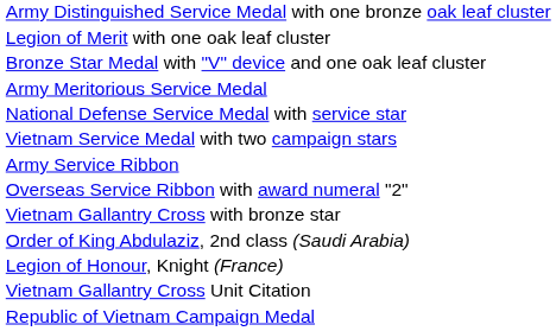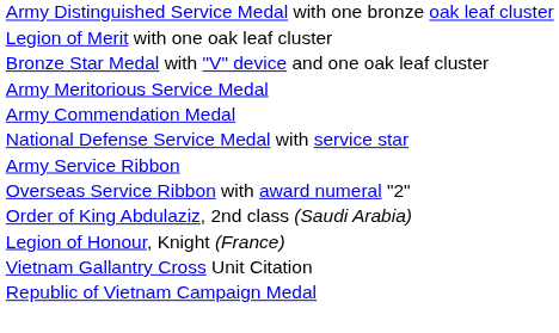 <table>
 <tr>
 <td></td>
 <td><a href='#'>Army Distinguished Service Medal</a> with one bronze <a href='#'>oak leaf cluster</a></td>
 </tr>
 <tr>
 <td></td>
 <td><a href='#'>Legion of Merit</a> with one oak leaf cluster</td>
 </tr>
 <tr>
 <td></td>
 <td><a href='#'>Bronze Star Medal</a> with <a href='#'>"V" device</a> and one oak leaf cluster</td>
 </tr>
 <tr>
 <td></td>
 <td><a href='#'>Army Meritorious Service Medal</a></td>
 </tr>
 <tr>
 <td></td>
-<td><a href='#'>National Defense Service Medal</a> with <a href='#'>service star</a></td>
+<td><a href='#'>Army Commendation Medal</a></td>
 </tr>
 <tr>
 <td></td>
-<td><a href='#'>Vietnam Service Medal</a> with two <a href='#'>campaign stars</a></td>
+<td><a href='#'>National Defense Service Medal</a> with <a href='#'>service star</a></td>
 </tr>
 <tr>
 <td></td>
 <td><a href='#'>Army Service Ribbon</a></td>
 </tr>
 <tr>
 <td><span></span></td>
 <td><a href='#'>Overseas Service Ribbon</a> with <a href='#'>award numeral</a> "2"</td>
-</tr>
-<tr>
-<td><span></span></td>
-<td><a href='#'>Vietnam Gallantry Cross</a> with bronze star</td>
 </tr>
 <tr>
 <td></td>
 <td><a href='#'>Order of King Abdulaziz</a>, 2nd class <em>(Saudi Arabia)</em></td>
 </tr>
 <tr>
 <td></td>
 <td><a href='#'>Legion of Honour</a>, Knight <em>(France)</em></td>
 </tr>
 <tr>
 <td></td>
 <td><a href='#'>Vietnam Gallantry Cross</a> Unit Citation</td>
 </tr>
 <tr>
 <td></td>
 <td><a href='#'>Republic of Vietnam Campaign Medal</a></td>
 </tr>
 </table>
